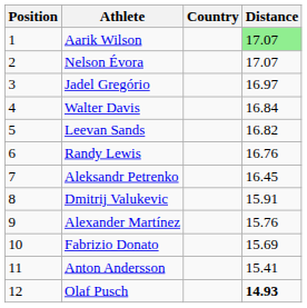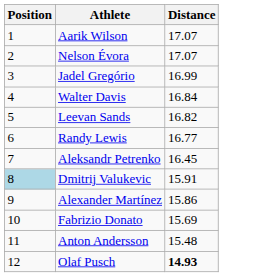 <table class="wikitable">
 <tr>
 <th>Position</th>
 <th>Athlete</th>
-<th>Country</th>
 <th>Distance</th>
 </tr>
 <tr>
 <td>1</td>
 <td><a href='#'>Aarik Wilson</a></td>
-<td></td>
-<td style="background: lightgreen;">17.07</td>
+<td>17.07</td>
 </tr>
 <tr>
 <td>2</td>
 <td><a href='#'>Nelson Évora</a></td>
-<td></td>
 <td>17.07</td>
 </tr>
 <tr>
 <td>3</td>
 <td><a href='#'>Jadel Gregório</a></td>
-<td></td>
-<td>16.97</td>
+<td>16.99</td>
 </tr>
 <tr>
 <td>4</td>
 <td><a href='#'>Walter Davis</a></td>
-<td></td>
 <td>16.84</td>
 </tr>
 <tr>
 <td>5</td>
 <td><a href='#'>Leevan Sands</a></td>
-<td></td>
 <td>16.82</td>
 </tr>
 <tr>
 <td>6</td>
 <td><a href='#'>Randy Lewis</a></td>
-<td></td>
-<td>16.76</td>
+<td>16.77</td>
 </tr>
 <tr>
 <td>7</td>
 <td><a href='#'>Aleksandr Petrenko</a></td>
-<td></td>
 <td>16.45</td>
 </tr>
 <tr>
-<td>8</td>
+<td style="background: lightblue;">8</td>
 <td><a href='#'>Dmitrij Valukevic</a></td>
-<td></td>
 <td>15.91</td>
 </tr>
 <tr>
 <td>9</td>
 <td><a href='#'>Alexander Martínez</a></td>
-<td></td>
-<td>15.76</td>
+<td>15.86</td>
 </tr>
 <tr>
 <td>10</td>
 <td><a href='#'>Fabrizio Donato</a></td>
-<td></td>
 <td>15.69</td>
 </tr>
 <tr>
 <td>11</td>
 <td><a href='#'>Anton Andersson</a></td>
-<td></td>
-<td>15.41</td>
+<td>15.48</td>
 </tr>
 <tr>
 <td>12</td>
 <td><a href='#'>Olaf Pusch</a></td>
-<td></td>
 <td><strong>14.93</strong></td>
 </tr>
 </table>
